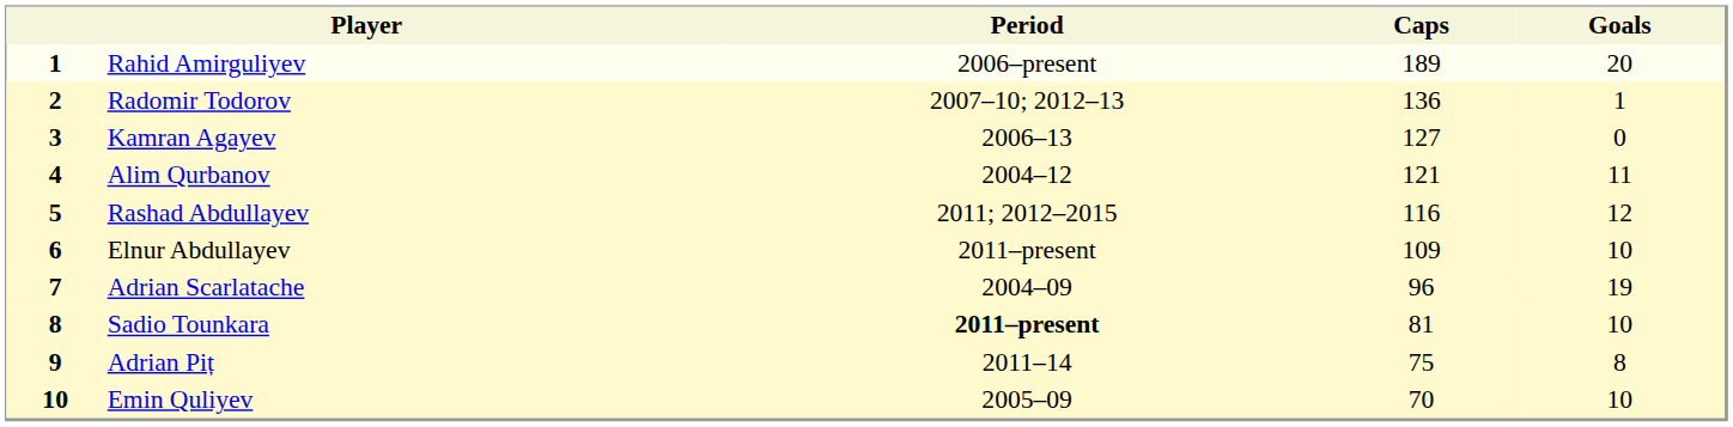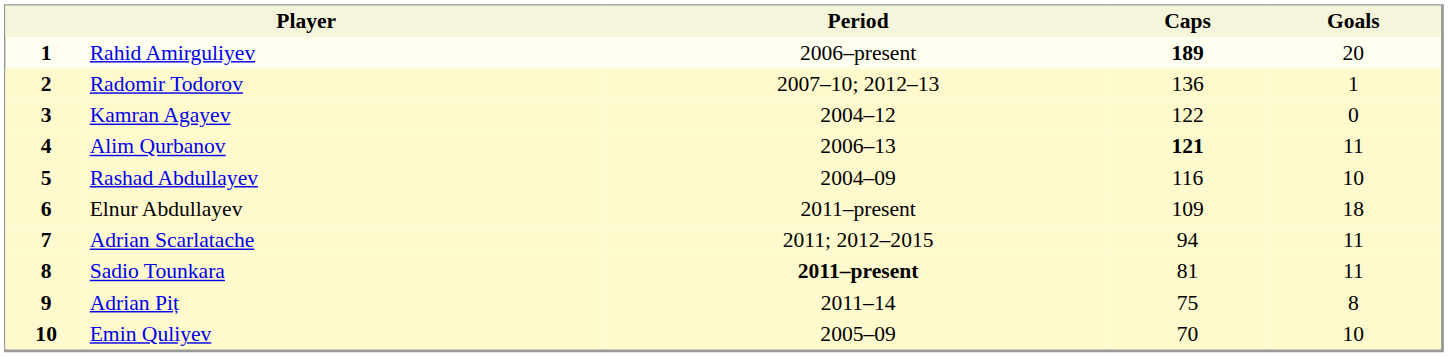 <table align="left" cellpadding="2" cellspacing="0"  style="margin: 1em 0; border: 1px solid #999; border-right-width: 2px; border-bottom-width: 2px; background-color:ivory; width:64%; font-size: 95%;">
 <tr style="background:beige;">
 </tr>
 <tr style="background:beige;">
 <th colspan=2 align="center">Player</th>
 <th align="center">Period</th>
 <th align="center">Caps</th>
 <th align="center">Goals</th>
 </tr>
 <tr>
 <th>1</th>
 <td> <a href='#'>Rahid Amirguliyev</a></td>
 <td align="center">2006–present</td>
-<td align="center">189</td>
+<td align="center"><strong>189</strong></td>
 <td align="center">20</td>
 </tr>
 <tr style="background:lemonchiffon;">
 <th>2</th>
 <td> <a href='#'>Radomir Todorov</a></td>
 <td align="center">2007–10; 2012–13</td>
 <td align="center">136</td>
 <td align="center">1</td>
 </tr>
 <tr>
 </tr>
 <tr style="background:lemonchiffon;"|>
 <th>3</th>
 <td> <a href='#'>Kamran Agayev</a></td>
-<td align="center">2006–13</td>
-<td align="center">127</td>
+<td align="center">2004–12</td>
+<td align="center">122</td>
 <td align="center">0</td>
 </tr>
 <tr style="background:lemonchiffon;">
 <th>4</th>
 <td> <a href='#'>Alim Qurbanov</a></td>
-<td align="center">2004–12</td>
-<td align="center">121</td>
+<td align="center">2006–13</td>
+<td align="center"><strong>121</strong></td>
 <td align="center">11</td>
 </tr>
 <tr style="background:lemonchiffon;"|>
 <th>5</th>
 <td> <a href='#'>Rashad Abdullayev</a></td>
-<td align="center">2011; 2012–2015</td>
+<td align="center">2004–09</td>
 <td align="center">116</td>
-<td align="center">12</td>
+<td align="center">10</td>
 </tr>
 <tr style="background:lemonchiffon;">
 <th>6</th>
 <td> Elnur Abdullayev</td>
 <td align="center">2011–present</td>
 <td align="center">109</td>
-<td align="center">10</td>
+<td align="center">18</td>
 </tr>
 <tr style="background:lemonchiffon;"|>
 <th>7</th>
 <td> <a href='#'>Adrian Scarlatache</a></td>
-<td align="center">2004–09</td>
-<td align="center">96</td>
-<td align="center">19</td>
+<td align="center">2011; 2012–2015</td>
+<td align="center">94</td>
+<td align="center">11</td>
 </tr>
 <tr style="background:lemonchiffon;">
 <th>8</th>
 <td> <a href='#'>Sadio Tounkara</a></td>
 <td align="center"><strong>2011–present</strong></td>
 <td align="center">81</td>
-<td align="center">10</td>
+<td align="center">11</td>
 </tr>
 <tr style="background:lemonchiffon;"|>
 <th>9</th>
 <td> <a href='#'>Adrian Piț</a></td>
 <td align="center">2011–14</td>
 <td align="center">75</td>
 <td align="center">8</td>
 </tr>
 <tr style="background:lemonchiffon;">
 <th>10</th>
 <td> <a href='#'>Emin Quliyev</a></td>
 <td align="center">2005–09</td>
 <td align="center">70</td>
 <td align="center">10</td>
 </tr>
 </table>
